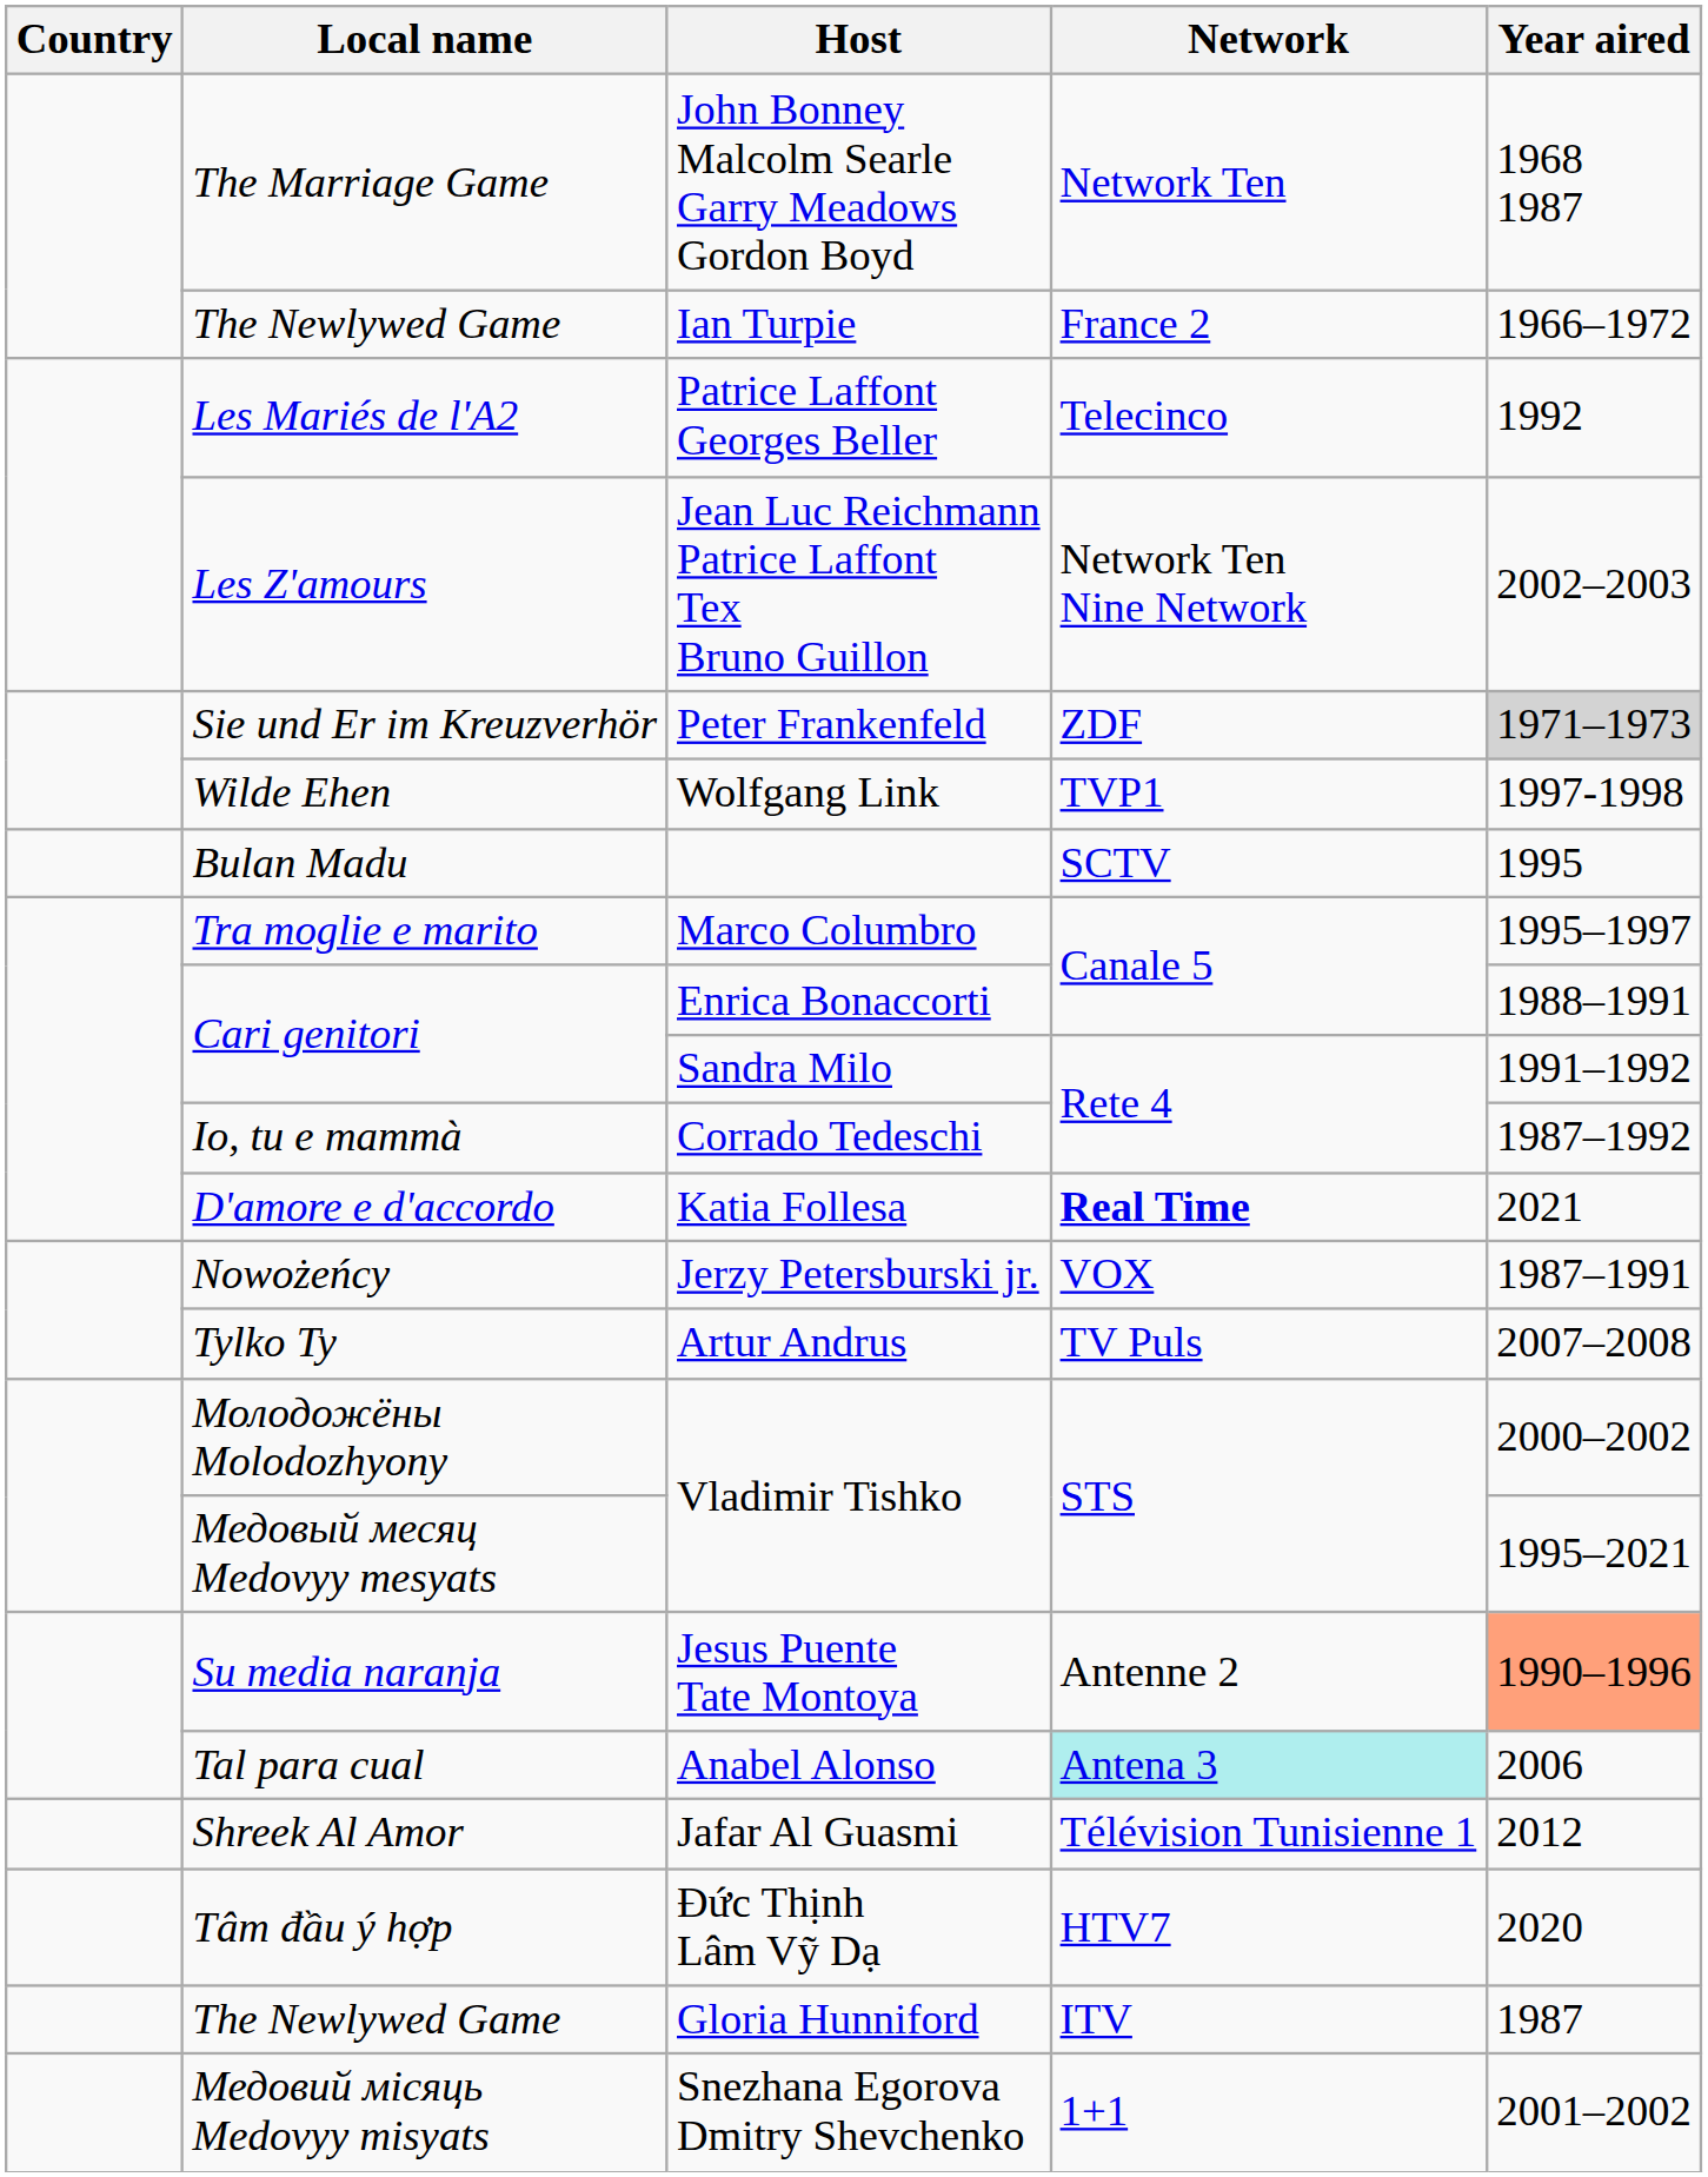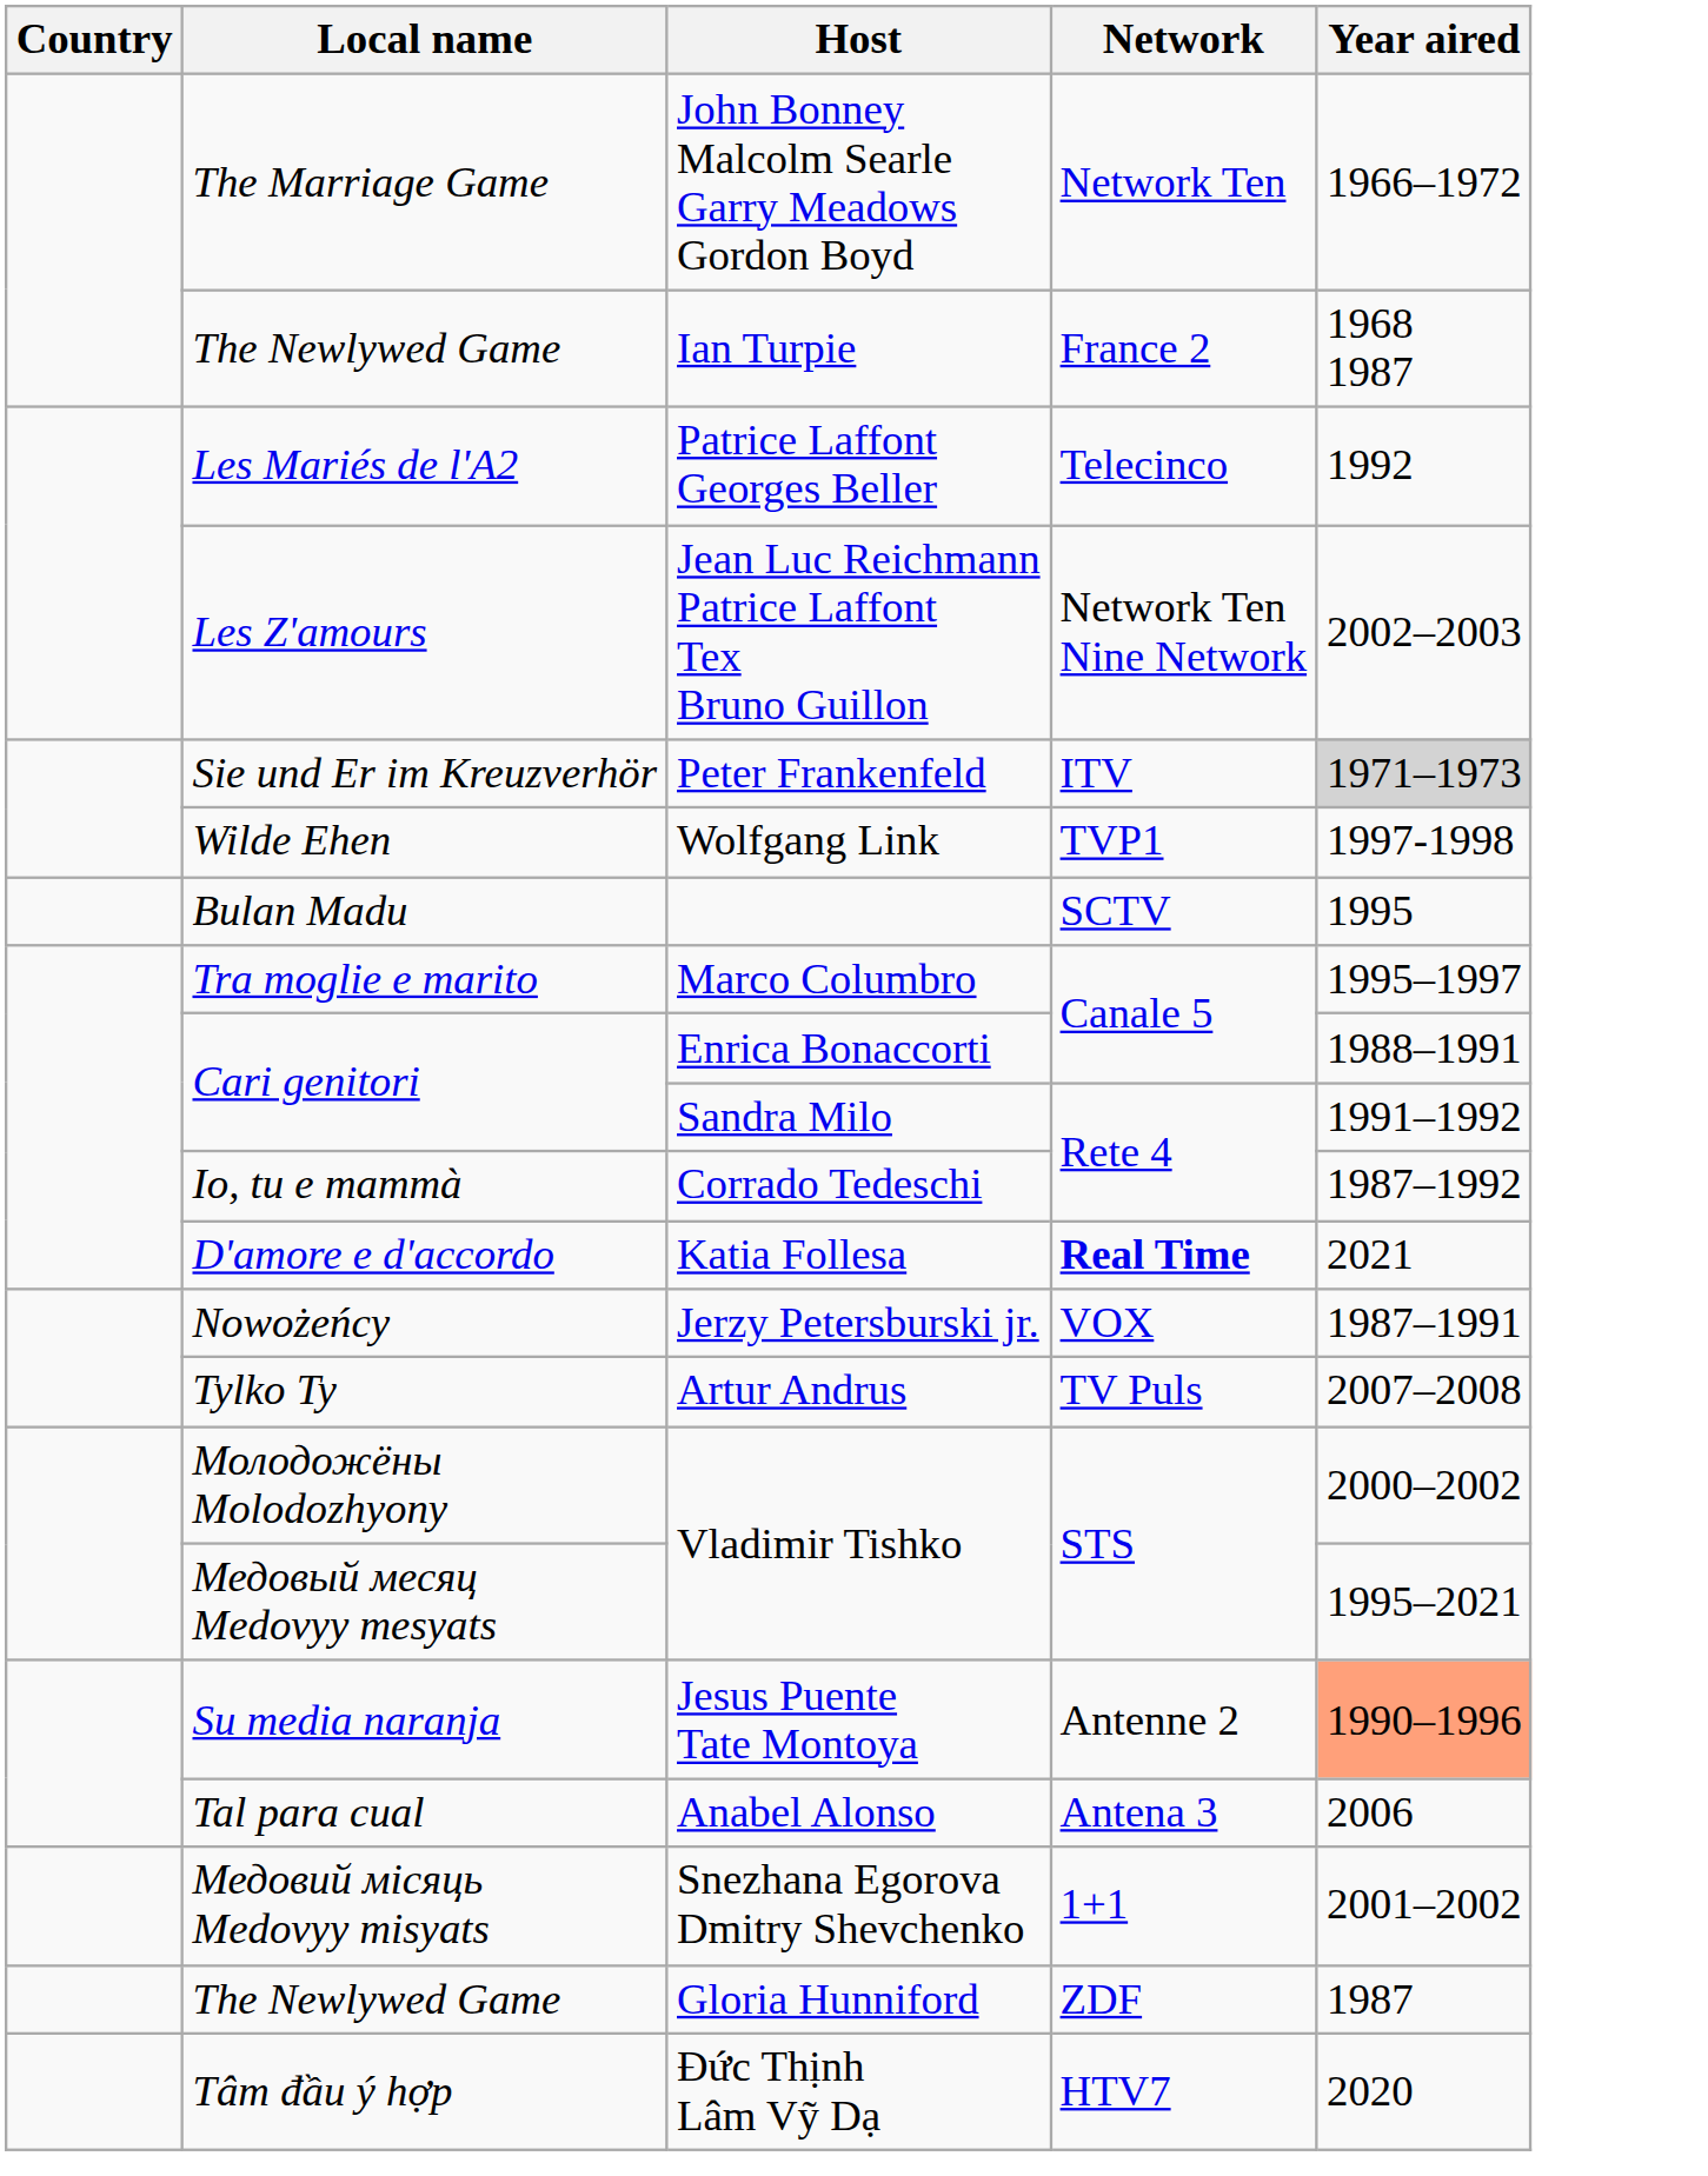 <table class="wikitable">
 <tr>
 <th>Country</th>
 <th>Local name</th>
 <th>Host</th>
 <th>Network</th>
 <th>Year aired</th>
 </tr>
 <tr>
 <td rowspan=2></td>
 <td><em>The Marriage Game</em></td>
 <td><a href='#'>John Bonney</a><br>Malcolm Searle<br><a href='#'>Garry Meadows</a><br>Gordon Boyd</td>
 <td><a href='#'>Network Ten</a></td>
-<td>1968<br>1987</td>
+<td>1966–1972</td>
 </tr>
 <tr>
 <td><em>The Newlywed Game</em></td>
 <td><a href='#'>Ian Turpie</a></td>
 <td><a href='#'>France 2</a></td>
-<td>1966–1972</td>
+<td>1968<br>1987</td>
 </tr>
 <tr>
 <td rowspan=2></td>
 <td><em><a href='#'>Les Mariés de l'A2</a></em></td>
 <td><a href='#'>Patrice Laffont</a><br><a href='#'>Georges Beller</a></td>
 <td><a href='#'>Telecinco</a></td>
 <td>1992</td>
 </tr>
 <tr>
 <td><em><a href='#'>Les Z'amours</a></em></td>
 <td><a href='#'>Jean Luc Reichmann</a><br><a href='#'>Patrice Laffont</a><br><a href='#'>Tex</a><br><a href='#'>Bruno Guillon</a></td>
 <td>Network Ten<br><a href='#'>Nine Network</a></td>
 <td>2002–2003</td>
 </tr>
 <tr>
 <td rowspan=2></td>
 <td><em>Sie und Er im Kreuzverhör</em></td>
 <td><a href='#'>Peter Frankenfeld</a></td>
-<td><a href='#'>ZDF</a></td>
+<td><a href='#'>ITV</a></td>
 <td style="background: lightgrey;">1971–1973</td>
 </tr>
 <tr>
 <td><em>Wilde Ehen</em></td>
 <td>Wolfgang Link</td>
 <td><a href='#'>TVP1</a></td>
 <td>1997-1998</td>
 </tr>
 <tr>
 <td></td>
 <td><em>Bulan Madu</em></td>
 <td></td>
 <td><a href='#'>SCTV</a></td>
 <td>1995</td>
 </tr>
 <tr>
 <td rowspan=5></td>
 <td><em><a href='#'>Tra moglie e marito</a></em></td>
 <td><a href='#'>Marco Columbro</a></td>
 <td rowspan=2><a href='#'>Canale 5</a></td>
 <td>1995–1997</td>
 </tr>
 <tr>
 <td rowspan=2><em><a href='#'>Cari genitori</a></em></td>
 <td><a href='#'>Enrica Bonaccorti</a></td>
 <td>1988–1991</td>
 </tr>
 <tr>
 <td><a href='#'>Sandra Milo</a></td>
 <td rowspan=2><a href='#'>Rete 4</a></td>
 <td>1991–1992</td>
 </tr>
 <tr>
 <td><em>Io, tu e mammà</em></td>
 <td><a href='#'>Corrado Tedeschi</a></td>
 <td>1987–1992</td>
 </tr>
 <tr>
 <td><em><a href='#'>D'amore e d'accordo</a></em></td>
 <td><a href='#'>Katia Follesa</a></td>
 <td><strong><a href='#'>Real Time</a></strong></td>
 <td>2021</td>
 </tr>
 <tr>
 <td rowspan=2></td>
 <td><em>Nowożeńcy</em></td>
 <td><a href='#'>Jerzy Petersburski jr.</a></td>
 <td><a href='#'>VOX</a></td>
 <td>1987–1991</td>
 </tr>
 <tr>
 <td><em>Tylko Ty</em></td>
 <td><a href='#'>Artur Andrus</a></td>
 <td><a href='#'>TV Puls</a></td>
 <td>2007–2008</td>
 </tr>
 <tr>
 <td rowspan="2"></td>
 <td><em>Молодожёны</em><br><em>Molodozhyony</em></td>
 <td rowspan="2">Vladimir Tishko</td>
 <td rowspan="2"><a href='#'>STS</a></td>
 <td>2000–2002</td>
 </tr>
 <tr>
 <td><em>Медовый месяц</em><br><em>Medovyy mesyats</em></td>
 <td>1995–2021</td>
 </tr>
 <tr>
 <td rowspan=2></td>
 <td><em><a href='#'>Su media naranja</a></em></td>
 <td><a href='#'>Jesus Puente</a><br><a href='#'>Tate Montoya</a></td>
 <td>Antenne 2</td>
 <td style="background: lightsalmon;">1990–1996</td>
 </tr>
 <tr>
 <td><em>Tal para cual</em></td>
 <td><a href='#'>Anabel Alonso</a></td>
-<td style="background: paleturquoise;"><a href='#'>Antena 3</a></td>
+<td><a href='#'>Antena 3</a></td>
 <td>2006</td>
 </tr>
 <tr>
 <td></td>
-<td><em>Shreek Al Amor</em></td>
-<td>Jafar Al Guasmi</td>
-<td><a href='#'>Télévision Tunisienne 1</a></td>
-<td>2012</td>
+<td><em>Медовий місяць</em><br><em>Medovyy misyats</em></td>
+<td>Snezhana Egorova<br>Dmitry Shevchenko</td>
+<td><a href='#'>1+1</a></td>
+<td>2001–2002</td>
+</tr>
+<tr>
+<td></td>
+<td><em>The Newlywed Game</em></td>
+<td><a href='#'>Gloria Hunniford</a></td>
+<td><a href='#'>ZDF</a></td>
+<td>1987</td>
 </tr>
 <tr>
 <td></td>
 <td><em>Tâm đầu ý hợp</em></td>
 <td>Đức Thịnh<br>Lâm Vỹ Dạ</td>
 <td><a href='#'>HTV7</a></td>
 <td>2020</td>
 </tr>
-<tr>
-<td></td>
-<td><em>The Newlywed Game</em></td>
-<td><a href='#'>Gloria Hunniford</a></td>
-<td><a href='#'>ITV</a></td>
-<td>1987</td>
-</tr>
-<tr>
-<td></td>
-<td><em>Медовий місяць</em><br><em>Medovyy misyats</em></td>
-<td>Snezhana Egorova<br>Dmitry Shevchenko</td>
-<td><a href='#'>1+1</a></td>
-<td>2001–2002</td>
-</tr>
 </table>
